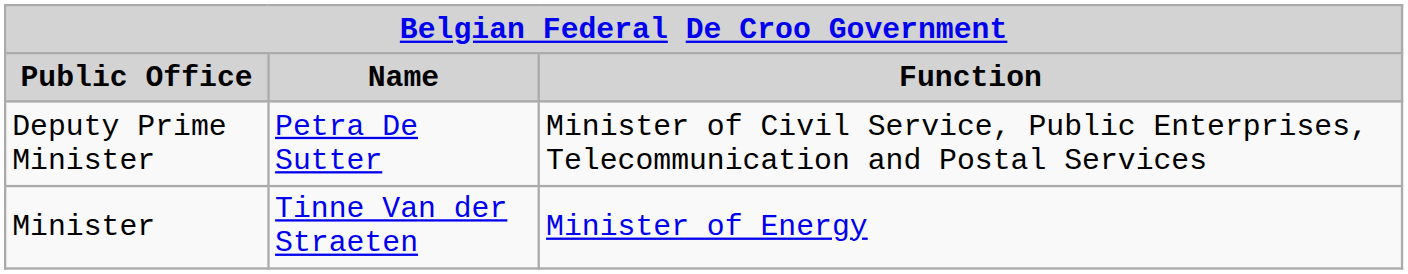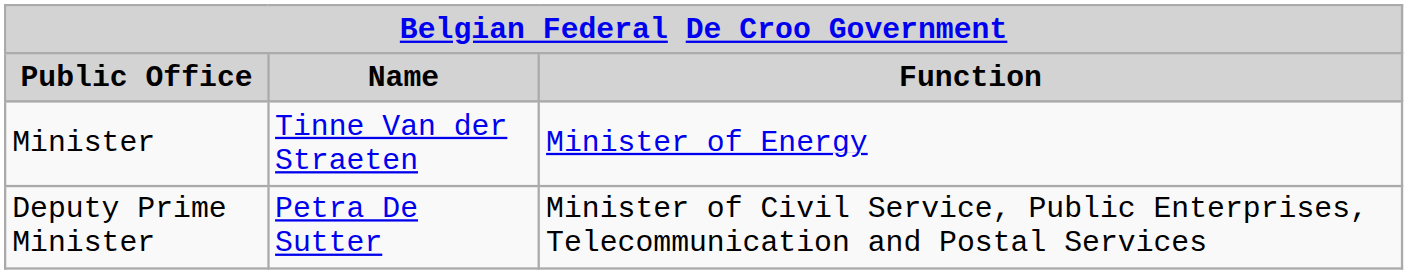 <table class="wikitable">
 <tr>
 <th style="background:LightGrey;" colspan="3"><a href='#'>Belgian Federal</a> <a href='#'>De Croo Government</a></th>
 </tr>
 <tr>
 <th style="background:LightGrey;">Public Office</th>
 <th style="background:LightGrey;">Name</th>
 <th style="background:LightGrey;">Function</th>
 </tr>
 <tr>
+<td>Minister</td>
+<td><a href='#'>Tinne Van der Straeten</a></td>
+<td><a href='#'>Minister of Energy</a></td>
+</tr>
+<tr>
 <td>Deputy Prime Minister</td>
 <td><a href='#'>Petra De Sutter</a></td>
 <td>Minister of Civil Service, Public Enterprises, Telecommunication and Postal Services</td>
 </tr>
-<tr>
-<td>Minister</td>
-<td><a href='#'>Tinne Van der Straeten</a></td>
-<td><a href='#'>Minister of Energy</a></td>
-</tr>
 </table>
